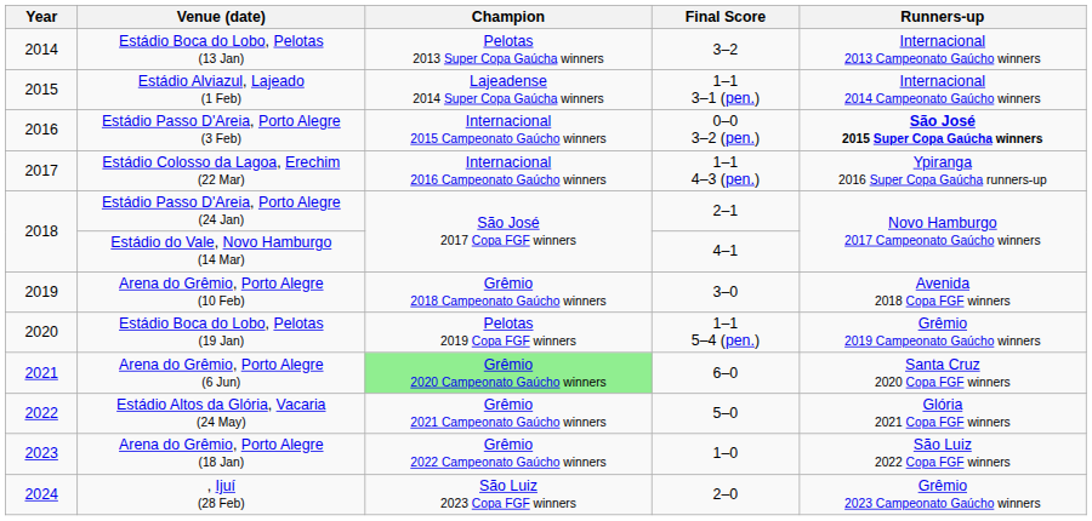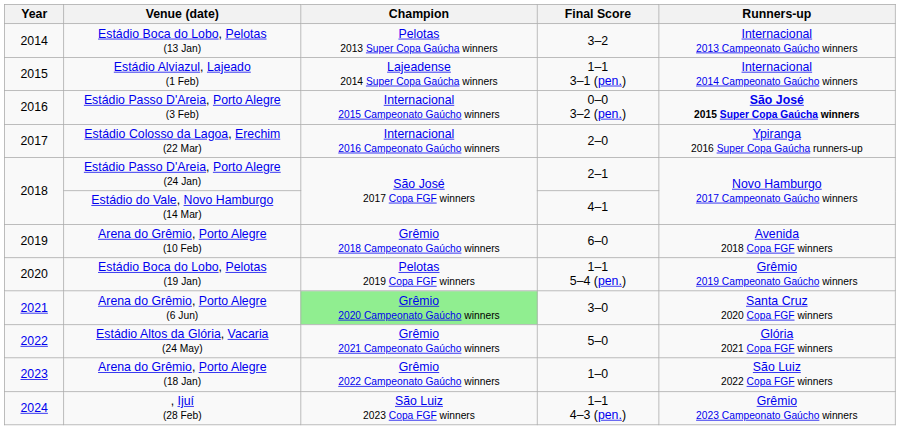 <table class="wikitable">
 <tr>
 <th width=70>Year</th>
 <th width=300>Venue (date)</th>
 <th width=300>Champion</th>
 <th width=150>Final Score</th>
 <th width=300>Runners-up</th>
 </tr>
 <tr>
 <td align=center>2014</td>
 <td align=center><a href='#'>Estádio Boca do Lobo</a>, <a href='#'>Pelotas</a> <br><small>(13 Jan)</small></td>
 <td align=center><a href='#'>Pelotas</a><br><small>2013 <a href='#'>Super Copa Gaúcha</a> winners</small></td>
 <td align=center>3–2</td>
 <td align=center><a href='#'>Internacional</a><br><small><a href='#'>2013 Campeonato Gaúcho</a> winners</small></td>
 </tr>
 <tr>
 <td align=center>2015</td>
 <td align=center><a href='#'>Estádio Alviazul</a>, <a href='#'>Lajeado</a> <br><small>(1 Feb)</small></td>
 <td align=center><a href='#'>Lajeadense</a><br><small>2014 <a href='#'>Super Copa Gaúcha</a> winners</small></td>
 <td align=center>1–1<br>3–1 (<a href='#'>pen.</a>)</td>
 <td align=center><a href='#'>Internacional</a><br><small><a href='#'>2014 Campeonato Gaúcho</a> winners</small></td>
 </tr>
 <tr>
 <td align=center>2016</td>
 <td align=center><a href='#'>Estádio Passo D'Areia</a>, <a href='#'>Porto Alegre</a> <br><small>(3 Feb)</small></td>
 <td align=center><a href='#'>Internacional</a><br><small><a href='#'>2015 Campeonato Gaúcho</a> winners</small></td>
 <td align=center>0–0<br>3–2 (<a href='#'>pen.</a>)</td>
 <td align=center><strong><a href='#'>São José</a><br><small>2015 <a href='#'>Super Copa Gaúcha</a> winners</small></strong></td>
 </tr>
 <tr>
 <td align=center>2017</td>
 <td align=center><a href='#'>Estádio Colosso da Lagoa</a>, <a href='#'>Erechim</a> <br><small>(22 Mar)</small></td>
 <td align=center><a href='#'>Internacional</a><br><small><a href='#'>2016 Campeonato Gaúcho</a> winners</small></td>
-<td align=center>1–1<br>4–3 (<a href='#'>pen.</a>)<br><small></small></td>
+<td align=center>2–0<br><small></small></td>
 <td align=center><a href='#'>Ypiranga</a><br><small>2016 <a href='#'>Super Copa Gaúcha</a> runners-up</small></td>
 </tr>
 <tr>
 <td rowspan=2 align=center>2018</td>
 <td align=center><a href='#'>Estádio Passo D'Areia</a>, <a href='#'>Porto Alegre</a> <br><small>(24 Jan)</small></td>
 <td rowspan=2 align=center><a href='#'>São José</a><br><small>2017 <a href='#'>Copa FGF</a> winners</small></td>
 <td align=center>2–1</td>
 <td rowspan=2 align=center><a href='#'>Novo Hamburgo</a><br><small><a href='#'>2017 Campeonato Gaúcho</a> winners</small></td>
 </tr>
 <tr>
 <td align=center><a href='#'>Estádio do Vale</a>, <a href='#'>Novo Hamburgo</a> <br><small>(14 Mar)</small></td>
 <td align=center>4–1<br><small></small></td>
 </tr>
 <tr>
 <td align=center>2019</td>
 <td align=center><a href='#'>Arena do Grêmio</a>, <a href='#'>Porto Alegre</a> <br><small>(10 Feb)</small></td>
 <td align=center><a href='#'>Grêmio</a><br><small><a href='#'>2018 Campeonato Gaúcho</a> winners</small></td>
-<td align=center>3–0<br><small></small></td>
+<td align=center>6–0<br><small></small></td>
 <td align=center><a href='#'>Avenida</a><br><small>2018 <a href='#'>Copa FGF</a> winners</small></td>
 </tr>
 <tr>
 <td align=center>2020</td>
 <td align=center><a href='#'>Estádio Boca do Lobo</a>, <a href='#'>Pelotas</a> <br><small>(19 Jan)</small></td>
 <td align=center><a href='#'>Pelotas</a><br><small>2019 <a href='#'>Copa FGF</a> winners</small></td>
 <td align=center>1–1<br>5–4 (<a href='#'>pen.</a>)<br><small></small></td>
 <td align=center><a href='#'>Grêmio</a><br><small><a href='#'>2019 Campeonato Gaúcho</a> winners</small></td>
 </tr>
 <tr>
 <td align=center><a href='#'>2021</a></td>
 <td align=center><a href='#'>Arena do Grêmio</a>, <a href='#'>Porto Alegre</a> <br><small>(6 Jun)</small></td>
 <td align=center style="background: lightgreen;"><a href='#'>Grêmio</a><br><small><a href='#'>2020 Campeonato Gaúcho</a> winners</small></td>
-<td align=center>6–0<br><small></small></td>
+<td align=center>3–0<br><small></small></td>
 <td align=center><a href='#'>Santa Cruz</a><br><small>2020 <a href='#'>Copa FGF</a> winners</small></td>
 </tr>
 <tr>
 <td align=center><a href='#'>2022</a></td>
 <td align=center><a href='#'>Estádio Altos da Glória</a>, <a href='#'>Vacaria</a> <br><small>(24 May)</small></td>
 <td align=center><a href='#'>Grêmio</a><br><small><a href='#'>2021 Campeonato Gaúcho</a> winners</small></td>
 <td align=center>5–0<br><small></small></td>
 <td align=center><a href='#'>Glória</a><br><small>2021 <a href='#'>Copa FGF</a> winners</small></td>
 </tr>
 <tr>
 <td align=center><a href='#'>2023</a></td>
 <td align=center><a href='#'>Arena do Grêmio</a>, <a href='#'>Porto Alegre</a> <br><small>(18 Jan)</small></td>
 <td align=center><a href='#'>Grêmio</a><br><small><a href='#'>2022 Campeonato Gaúcho</a> winners</small></td>
 <td align=center>1–0</td>
 <td align=center><a href='#'>São Luiz</a><br><small>2022 <a href='#'>Copa FGF</a> winners</small></td>
 </tr>
 <tr>
 <td align=center><a href='#'>2024</a></td>
 <td align=center>, <a href='#'>Ijuí</a> <br><small>(28 Feb)</small></td>
 <td align=center><a href='#'>São Luiz</a><br><small>2023 <a href='#'>Copa FGF</a> winners</small></td>
-<td align=center>2–0<br><small></small></td>
+<td align=center>1–1<br>4–3 (<a href='#'>pen.</a>)<br><small></small></td>
 <td align=center><a href='#'>Grêmio</a><br><small><a href='#'>2023 Campeonato Gaúcho</a> winners</small></td>
 </tr>
 </table>
